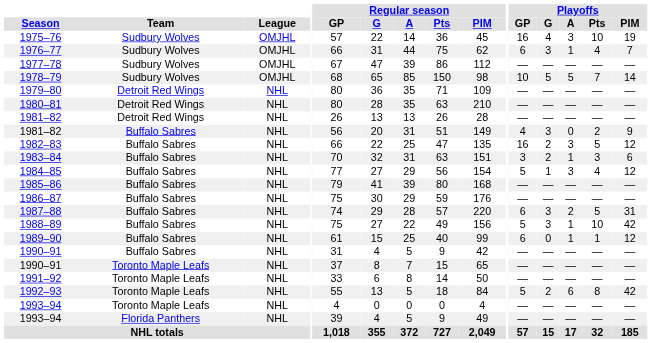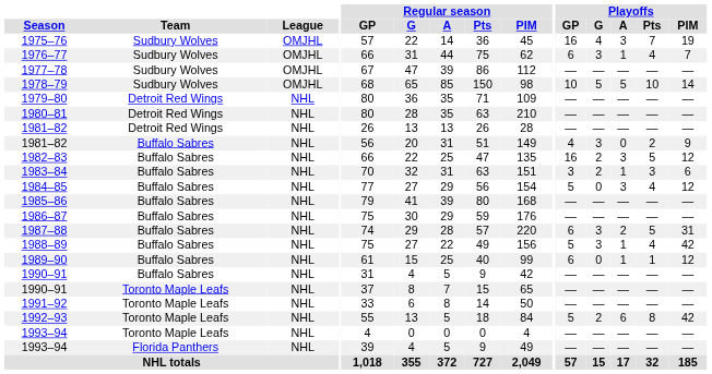 <table border="0" cellpadding="1" cellspacing="0" style="text-align:center; width:60em">
 <tr bgcolor="#e0e0e0">
 <th colspan="3" bgcolor="#ffffff"></th>
 <th rowspan="100" bgcolor="#ffffff"></th>
 <th colspan="5"><a href='#'>Regular season</a></th>
 <th rowspan="100" bgcolor="#ffffff"></th>
 <th colspan="5"><a href='#'>Playoffs</a></th>
 </tr>
 <tr bgcolor="#e0e0e0">
 <th><a href='#'>Season</a></th>
 <th>Team</th>
 <th>League</th>
 <th>GP</th>
 <th><a href='#'>G</a></th>
 <th><a href='#'>A</a></th>
 <th><a href='#'>Pts</a></th>
 <th><a href='#'>PIM</a></th>
 <th>GP</th>
 <th>G</th>
 <th>A</th>
 <th>Pts</th>
 <th>PIM</th>
 </tr>
 <tr>
 <td><a href='#'>1975–76</a></td>
 <td><a href='#'>Sudbury Wolves</a></td>
 <td><a href='#'>OMJHL</a></td>
 <td>57</td>
 <td>22</td>
 <td>14</td>
 <td>36</td>
 <td>45</td>
 <td>16</td>
 <td>4</td>
 <td>3</td>
-<td>10</td>
+<td>7</td>
 <td>19</td>
 </tr>
 <tr bgcolor="#f0f0f0">
 <td><a href='#'>1976–77</a></td>
 <td>Sudbury Wolves</td>
 <td>OMJHL</td>
 <td>66</td>
 <td>31</td>
 <td>44</td>
 <td>75</td>
 <td>62</td>
 <td>6</td>
 <td>3</td>
 <td>1</td>
 <td>4</td>
 <td>7</td>
 </tr>
 <tr>
 <td><a href='#'>1977–78</a></td>
 <td>Sudbury Wolves</td>
 <td>OMJHL</td>
 <td>67</td>
 <td>47</td>
 <td>39</td>
 <td>86</td>
 <td>112</td>
 <td>—</td>
 <td>—</td>
 <td>—</td>
 <td>—</td>
 <td>—</td>
 </tr>
 <tr bgcolor="#f0f0f0">
 <td><a href='#'>1978–79</a></td>
 <td>Sudbury Wolves</td>
 <td>OMJHL</td>
 <td>68</td>
 <td>65</td>
 <td>85</td>
 <td>150</td>
 <td>98</td>
 <td>10</td>
 <td>5</td>
 <td>5</td>
-<td>7</td>
+<td>10</td>
 <td>14</td>
 </tr>
 <tr>
 <td><a href='#'>1979–80</a></td>
 <td><a href='#'>Detroit Red Wings</a></td>
 <td><a href='#'>NHL</a></td>
 <td>80</td>
 <td>36</td>
 <td>35</td>
 <td>71</td>
 <td>109</td>
 <td>—</td>
 <td>—</td>
 <td>—</td>
 <td>—</td>
 <td>—</td>
 </tr>
 <tr bgcolor="#f0f0f0">
 <td><a href='#'>1980–81</a></td>
 <td>Detroit Red Wings</td>
 <td>NHL</td>
 <td>80</td>
 <td>28</td>
 <td>35</td>
 <td>63</td>
 <td>210</td>
 <td>—</td>
 <td>—</td>
 <td>—</td>
 <td>—</td>
 <td>—</td>
 </tr>
 <tr>
 <td><a href='#'>1981–82</a></td>
 <td>Detroit Red Wings</td>
 <td>NHL</td>
 <td>26</td>
 <td>13</td>
 <td>13</td>
 <td>26</td>
 <td>28</td>
 <td>—</td>
 <td>—</td>
 <td>—</td>
 <td>—</td>
 <td>—</td>
 </tr>
 <tr bgcolor="#f0f0f0">
 <td>1981–82</td>
 <td><a href='#'>Buffalo Sabres</a></td>
 <td>NHL</td>
 <td>56</td>
 <td>20</td>
 <td>31</td>
 <td>51</td>
 <td>149</td>
 <td>4</td>
 <td>3</td>
 <td>0</td>
 <td>2</td>
 <td>9</td>
 </tr>
 <tr>
 <td><a href='#'>1982–83</a></td>
 <td>Buffalo Sabres</td>
 <td>NHL</td>
 <td>66</td>
 <td>22</td>
 <td>25</td>
 <td>47</td>
 <td>135</td>
 <td>16</td>
 <td>2</td>
 <td>3</td>
 <td>5</td>
 <td>12</td>
 </tr>
 <tr bgcolor="#f0f0f0">
 <td><a href='#'>1983–84</a></td>
 <td>Buffalo Sabres</td>
 <td>NHL</td>
 <td>70</td>
 <td>32</td>
 <td>31</td>
 <td>63</td>
 <td>151</td>
 <td>3</td>
 <td>2</td>
 <td>1</td>
 <td>3</td>
 <td>6</td>
 </tr>
 <tr>
 <td><a href='#'>1984–85</a></td>
 <td>Buffalo Sabres</td>
 <td>NHL</td>
 <td>77</td>
 <td>27</td>
 <td>29</td>
 <td>56</td>
 <td>154</td>
 <td>5</td>
-<td>1</td>
+<td>0</td>
 <td>3</td>
 <td>4</td>
 <td>12</td>
 </tr>
 <tr bgcolor="#f0f0f0">
 <td><a href='#'>1985–86</a></td>
 <td>Buffalo Sabres</td>
 <td>NHL</td>
 <td>79</td>
 <td>41</td>
 <td>39</td>
 <td>80</td>
 <td>168</td>
 <td>—</td>
 <td>—</td>
 <td>—</td>
 <td>—</td>
 <td>—</td>
 </tr>
 <tr>
 <td><a href='#'>1986–87</a></td>
 <td>Buffalo Sabres</td>
 <td>NHL</td>
 <td>75</td>
 <td>30</td>
 <td>29</td>
 <td>59</td>
 <td>176</td>
 <td>—</td>
 <td>—</td>
 <td>—</td>
 <td>—</td>
 <td>—</td>
 </tr>
 <tr bgcolor="#f0f0f0">
 <td><a href='#'>1987–88</a></td>
 <td>Buffalo Sabres</td>
 <td>NHL</td>
 <td>74</td>
 <td>29</td>
 <td>28</td>
 <td>57</td>
 <td>220</td>
 <td>6</td>
 <td>3</td>
 <td>2</td>
 <td>5</td>
 <td>31</td>
 </tr>
 <tr>
 <td><a href='#'>1988–89</a></td>
 <td>Buffalo Sabres</td>
 <td>NHL</td>
 <td>75</td>
 <td>27</td>
 <td>22</td>
 <td>49</td>
 <td>156</td>
 <td>5</td>
 <td>3</td>
 <td>1</td>
-<td>10</td>
+<td>4</td>
 <td>42</td>
 </tr>
 <tr bgcolor="#f0f0f0">
 <td><a href='#'>1989–90</a></td>
 <td>Buffalo Sabres</td>
 <td>NHL</td>
 <td>61</td>
 <td>15</td>
 <td>25</td>
 <td>40</td>
 <td>99</td>
 <td>6</td>
 <td>0</td>
 <td>1</td>
 <td>1</td>
 <td>12</td>
 </tr>
 <tr>
 <td><a href='#'>1990–91</a></td>
 <td>Buffalo Sabres</td>
 <td>NHL</td>
 <td>31</td>
 <td>4</td>
 <td>5</td>
 <td>9</td>
 <td>42</td>
 <td>—</td>
 <td>—</td>
 <td>—</td>
 <td>—</td>
 <td>—</td>
 </tr>
 <tr bgcolor="#f0f0f0">
 <td>1990–91</td>
 <td><a href='#'>Toronto Maple Leafs</a></td>
 <td>NHL</td>
 <td>37</td>
 <td>8</td>
 <td>7</td>
 <td>15</td>
 <td>65</td>
 <td>—</td>
 <td>—</td>
 <td>—</td>
 <td>—</td>
 <td>—</td>
 </tr>
 <tr>
 <td><a href='#'>1991–92</a></td>
 <td>Toronto Maple Leafs</td>
 <td>NHL</td>
 <td>33</td>
 <td>6</td>
 <td>8</td>
 <td>14</td>
 <td>50</td>
 <td>—</td>
 <td>—</td>
 <td>—</td>
 <td>—</td>
 <td>—</td>
 </tr>
 <tr bgcolor="#f0f0f0">
 <td><a href='#'>1992–93</a></td>
 <td>Toronto Maple Leafs</td>
 <td>NHL</td>
 <td>55</td>
 <td>13</td>
 <td>5</td>
 <td>18</td>
 <td>84</td>
 <td>5</td>
 <td>2</td>
 <td>6</td>
 <td>8</td>
 <td>42</td>
 </tr>
 <tr>
 <td><a href='#'>1993–94</a></td>
 <td>Toronto Maple Leafs</td>
 <td>NHL</td>
 <td>4</td>
 <td>0</td>
 <td>0</td>
 <td>0</td>
 <td>4</td>
 <td>—</td>
 <td>—</td>
 <td>—</td>
 <td>—</td>
 <td>—</td>
 </tr>
 <tr bgcolor="#f0f0f0">
 <td>1993–94</td>
 <td><a href='#'>Florida Panthers</a></td>
 <td>NHL</td>
 <td>39</td>
 <td>4</td>
 <td>5</td>
 <td>9</td>
 <td>49</td>
 <td>—</td>
 <td>—</td>
 <td>—</td>
 <td>—</td>
 <td>—</td>
 </tr>
 <tr bgcolor="#e0e0e0">
 <th colspan="3">NHL totals</th>
 <th>1,018</th>
 <th>355</th>
 <th>372</th>
 <th>727</th>
 <th>2,049</th>
 <th>57</th>
 <th>15</th>
 <th>17</th>
 <th>32</th>
 <th>185</th>
 </tr>
 </table>
